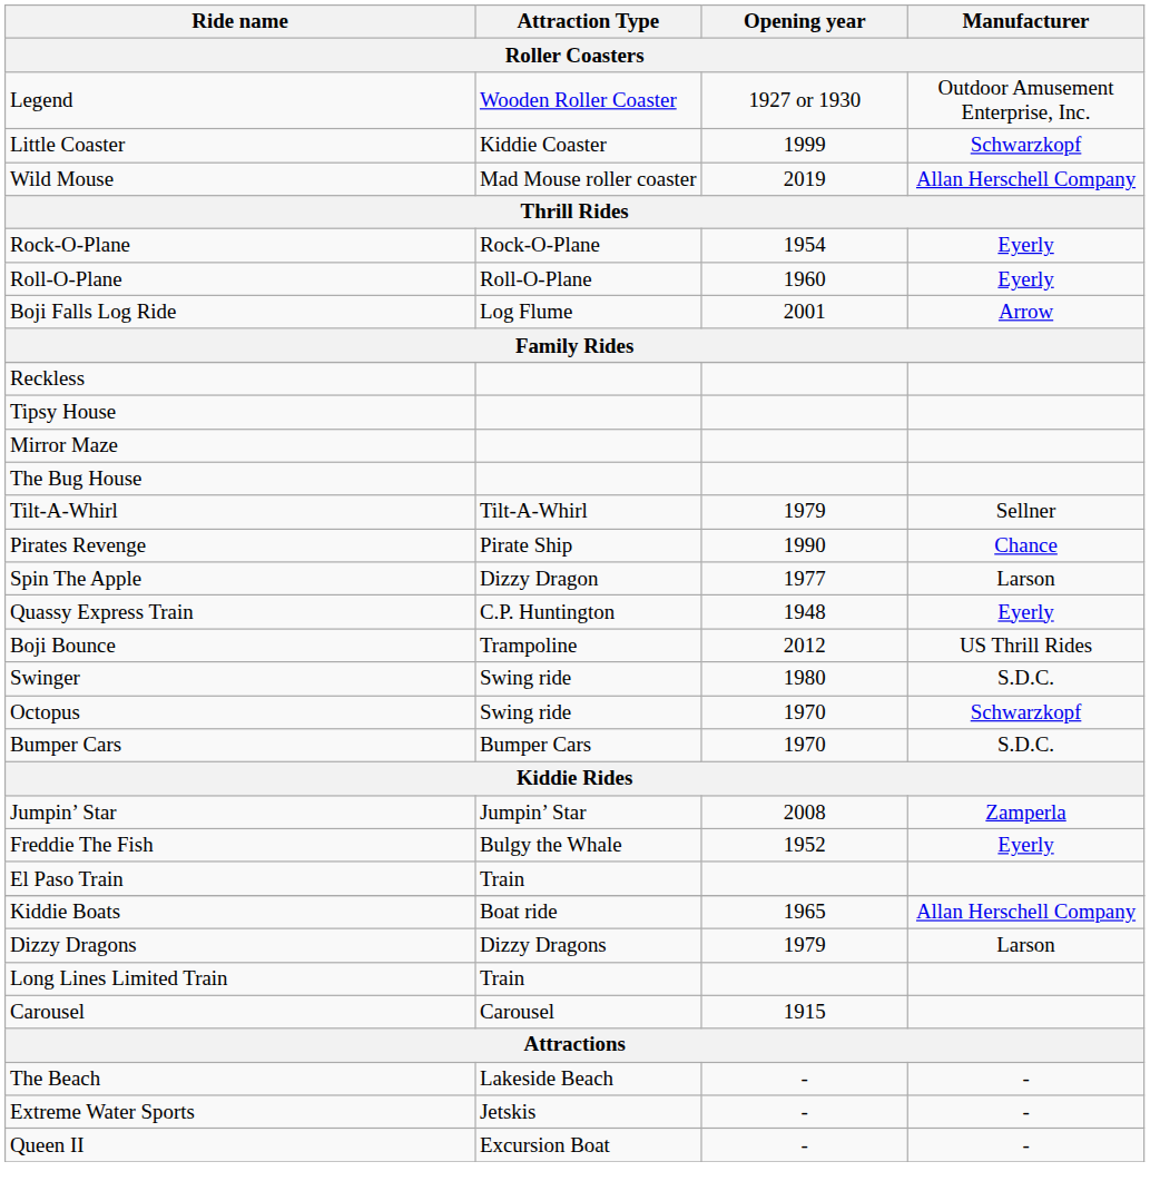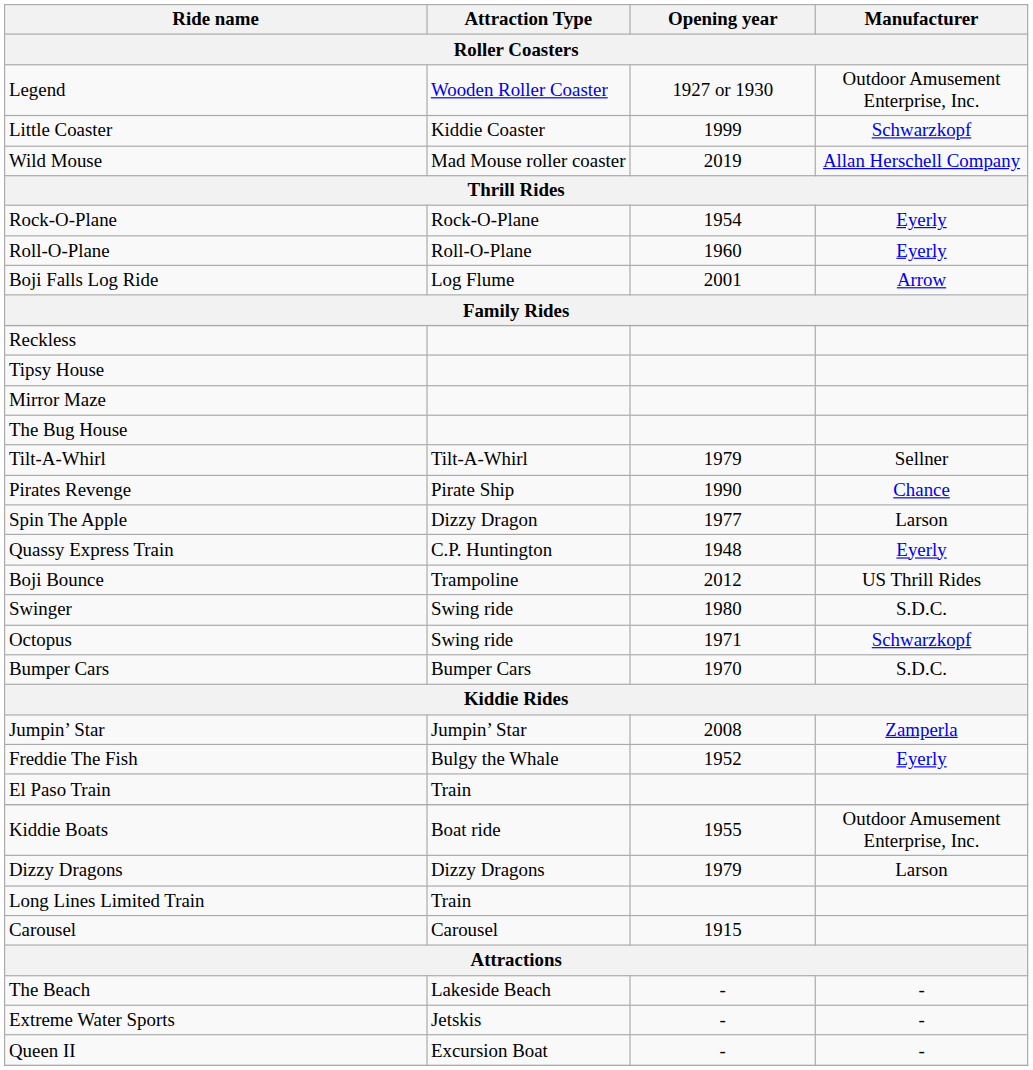 <table class="wikitable sortable">
 <tr>
 <th style="width:15%;">Ride name</th>
 <th style="width:6%;">Attraction Type</th>
 <th style="width:6%;">Opening year</th>
 <th style="width:5%;">Manufacturer</th>
 </tr>
 <tr>
 <th colspan=4>Roller Coasters</th>
 </tr>
 <tr>
 <td>Legend</td>
 <td><a href='#'>Wooden Roller Coaster</a></td>
 <td style="text-align:center">1927 or 1930</td>
 <td style="text-align:center">Outdoor Amusement Enterprise, Inc.</td>
 </tr>
 <tr>
 <td>Little Coaster</td>
 <td>Kiddie Coaster</td>
 <td style="text-align:center">1999</td>
 <td style="text-align:center"><a href='#'>Schwarzkopf</a></td>
 </tr>
 <tr>
 <td>Wild Mouse</td>
 <td>Mad Mouse roller coaster</td>
 <td style="text-align:center">2019</td>
 <td style="text-align:center"><a href='#'>Allan Herschell Company</a></td>
 </tr>
 <tr>
 <th colspan=4>Thrill Rides</th>
 </tr>
 <tr>
 <td>Rock-O-Plane</td>
 <td>Rock-O-Plane</td>
 <td style="text-align:center">1954</td>
 <td style="text-align:center"><a href='#'>Eyerly</a></td>
 </tr>
 <tr>
 <td>Roll-O-Plane</td>
 <td>Roll-O-Plane</td>
 <td style="text-align:center">1960</td>
 <td style="text-align:center"><a href='#'>Eyerly</a></td>
 </tr>
 <tr>
 <td>Boji Falls Log Ride</td>
 <td>Log Flume</td>
 <td style="text-align:center">2001</td>
 <td style="text-align:center"><a href='#'>Arrow</a></td>
 </tr>
 <tr>
 <th colspan=4>Family Rides</th>
 </tr>
 <tr>
 </tr>
 <tr>
 <td>Reckless</td>
 <td></td>
 <td></td>
 <td></td>
 </tr>
 <tr>
 <td>Tipsy House</td>
 <td></td>
 <td></td>
 <td></td>
 </tr>
 <tr>
 <td>Mirror Maze</td>
 <td></td>
 <td></td>
 <td></td>
 </tr>
 <tr>
 <td>The Bug House</td>
 <td></td>
 <td></td>
 <td></td>
 </tr>
 <tr>
 <td>Tilt-A-Whirl</td>
 <td>Tilt-A-Whirl</td>
 <td style="text-align:center">1979</td>
 <td style="text-align:center">Sellner</td>
 </tr>
 <tr>
 <td>Pirates Revenge</td>
 <td>Pirate Ship</td>
 <td style="text-align:center">1990</td>
 <td style="text-align:center"><a href='#'>Chance</a></td>
 </tr>
 <tr>
 <td>Spin The Apple</td>
 <td>Dizzy Dragon</td>
 <td style="text-align:center">1977</td>
 <td style="text-align:center">Larson</td>
 </tr>
 <tr>
 <td>Quassy Express Train</td>
 <td>C.P. Huntington</td>
 <td style="text-align:center">1948</td>
 <td style="text-align:center"><a href='#'>Eyerly</a></td>
 </tr>
 <tr>
 <td>Boji Bounce</td>
 <td>Trampoline</td>
 <td style="text-align:center">2012</td>
 <td style="text-align:center">US Thrill Rides</td>
 </tr>
 <tr>
 <td>Swinger</td>
 <td>Swing ride</td>
 <td style="text-align:center">1980</td>
 <td style="text-align:center">S.D.C.</td>
 </tr>
 <tr>
 <td>Octopus</td>
 <td>Swing ride</td>
-<td style="text-align:center">1970</td>
+<td style="text-align:center">1971</td>
 <td style="text-align:center"><a href='#'>Schwarzkopf</a></td>
 </tr>
 <tr>
 <td>Bumper Cars</td>
 <td>Bumper Cars</td>
 <td style="text-align:center">1970</td>
 <td style="text-align:center">S.D.C.</td>
 </tr>
 <tr>
 <th colspan=4>Kiddie Rides</th>
 </tr>
 <tr>
 <td>Jumpin’ Star</td>
 <td>Jumpin’ Star</td>
 <td style="text-align:center">2008</td>
 <td style="text-align:center"><a href='#'>Zamperla</a></td>
 </tr>
 <tr>
 <td>Freddie The Fish</td>
 <td>Bulgy the Whale</td>
 <td style="text-align:center">1952</td>
 <td style="text-align:center"><a href='#'>Eyerly</a></td>
 </tr>
 <tr>
 <td>El Paso Train</td>
 <td>Train</td>
 <td></td>
 <td></td>
 </tr>
 <tr>
 </tr>
 <tr>
 <td>Kiddie Boats</td>
 <td>Boat ride</td>
-<td style="text-align:center">1965</td>
-<td style="text-align:center"><a href='#'>Allan Herschell Company</a></td>
+<td style="text-align:center">1955</td>
+<td style="text-align:center">Outdoor Amusement Enterprise, Inc.</td>
 </tr>
 <tr>
 <td>Dizzy Dragons</td>
 <td>Dizzy Dragons</td>
 <td style="text-align:center">1979</td>
 <td style="text-align:center">Larson</td>
 </tr>
 <tr>
 <td>Long Lines Limited Train</td>
 <td>Train</td>
 <td></td>
 <td></td>
 </tr>
 <tr>
 <td>Carousel</td>
 <td>Carousel</td>
 <td style="text-align:center">1915</td>
 <td></td>
 </tr>
 <tr>
 <th colspan=4>Attractions</th>
 </tr>
 <tr>
 <td>The Beach</td>
 <td>Lakeside Beach</td>
 <td style="text-align:center">-</td>
 <td style="text-align:center">-</td>
 </tr>
 <tr>
 <td>Extreme Water Sports</td>
 <td>Jetskis</td>
 <td style="text-align:center">-</td>
 <td style="text-align:center">-</td>
 </tr>
 <tr>
 <td>Queen II</td>
 <td>Excursion Boat</td>
 <td style="text-align:center">-</td>
 <td style="text-align:center">-</td>
 </tr>
 <tr>
 </tr>
 </table>
